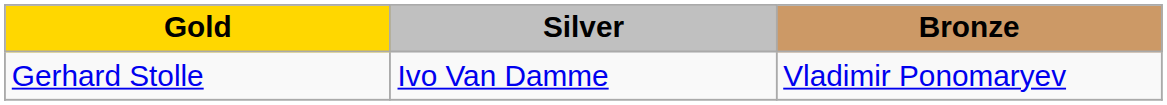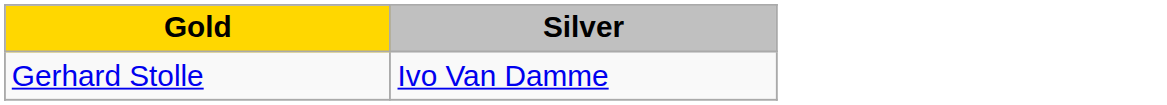 <table class="wikitable" style="text-align:left">
 <tr align="center">
 <td width=200 bgcolor=gold><strong>Gold</strong></td>
 <td width=200 bgcolor=silver><strong>Silver</strong></td>
-<td width=200 bgcolor=CC9966><strong>Bronze</strong></td>
 </tr>
 <tr>
 <td><a href='#'>Gerhard Stolle</a><br><em></em></td>
 <td><a href='#'>Ivo Van Damme</a><br><em></em></td>
-<td><a href='#'>Vladimir Ponomaryev</a><br><em></em></td>
 </tr>
 </table>
